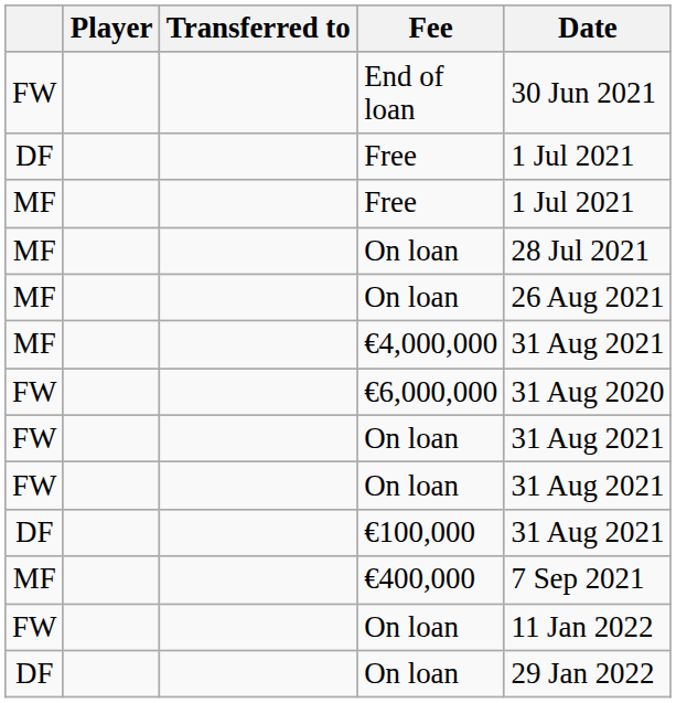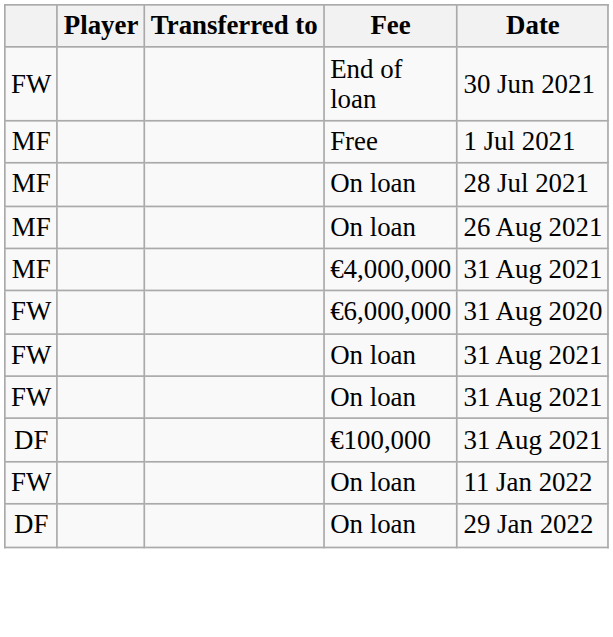 <table class="wikitable plainrowheaders sortable">
 <tr>
 <th></th>
 <th scope="col">Player</th>
 <th>Transferred to</th>
 <th style="width:65px;">Fee</th>
 <th scope="col">Date</th>
 </tr>
 <tr>
 <td align="center">FW</td>
 <td></td>
 <td></td>
 <td>End of loan</td>
 <td>30 Jun 2021</td>
-</tr>
-<tr>
-<td align="center">DF</td>
-<td></td>
-<td></td>
-<td>Free</td>
-<td>1 Jul 2021</td>
 </tr>
 <tr>
 <td align="center">MF</td>
 <td></td>
 <td></td>
 <td>Free</td>
 <td>1 Jul 2021</td>
 </tr>
 <tr>
 <td align="center">MF</td>
 <td></td>
 <td></td>
 <td>On loan</td>
 <td>28 Jul 2021</td>
 </tr>
 <tr>
 <td align="center">MF</td>
 <td></td>
 <td></td>
 <td>On loan</td>
 <td>26 Aug 2021</td>
 </tr>
 <tr>
 <td align="center">MF</td>
 <td></td>
 <td></td>
 <td>€4,000,000</td>
 <td>31 Aug 2021</td>
 </tr>
 <tr>
 <td align="center">FW</td>
 <td></td>
 <td></td>
 <td>€6,000,000</td>
 <td>31 Aug 2020</td>
 </tr>
 <tr>
 <td align="center">FW</td>
 <td></td>
 <td></td>
 <td>On loan</td>
 <td>31 Aug 2021</td>
 </tr>
 <tr>
 <td align="center">FW</td>
 <td></td>
 <td></td>
 <td>On loan</td>
 <td>31 Aug 2021</td>
 </tr>
 <tr>
 <td align="center">DF</td>
 <td></td>
 <td></td>
 <td>€100,000</td>
 <td>31 Aug 2021</td>
 </tr>
 <tr>
-<td align="center">MF</td>
-<td></td>
-<td></td>
-<td>€400,000</td>
-<td>7 Sep 2021</td>
-</tr>
-<tr>
 <td align="center">FW</td>
 <td></td>
 <td></td>
 <td>On loan</td>
 <td>11 Jan 2022</td>
 </tr>
 <tr>
 <td align="center">DF</td>
 <td></td>
 <td></td>
 <td>On loan</td>
 <td>29 Jan 2022</td>
 </tr>
 </table>
